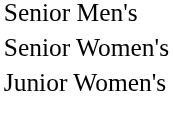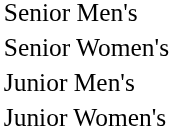 <table>
 <tr>
 <td>Senior Men's<br></td>
 <td></td>
 <td></td>
 <td></td>
 </tr>
 <tr>
 <td>Senior Women's<br></td>
 <td></td>
 <td></td>
 <td></td>
 </tr>
 <tr>
+<td>Junior Men's<br></td>
+<td></td>
+<td></td>
+<td></td>
+</tr>
+<tr>
 <td>Junior Women's<br></td>
 <td></td>
 <td></td>
 <td></td>
 </tr>
 </table>
